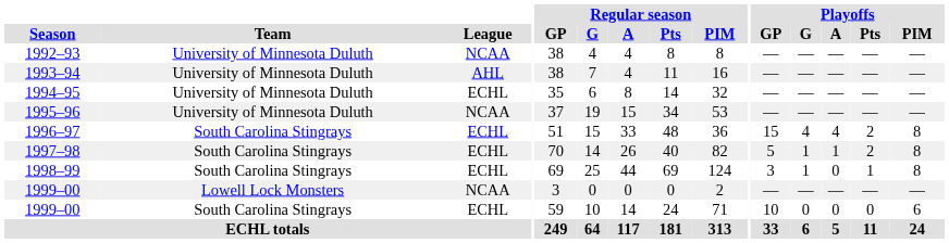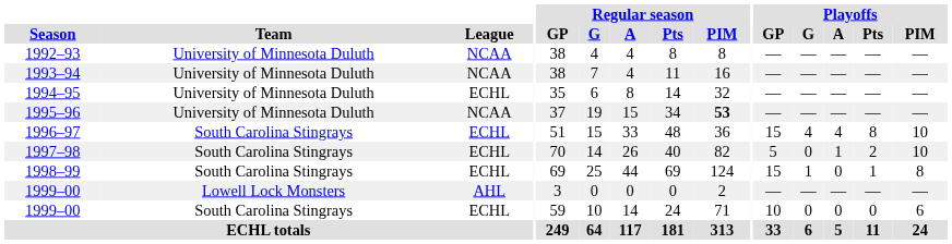 <table border="0" cellpadding="1" cellspacing="0" style="text-align:center; width:60em">
 <tr bgcolor="#e0e0e0">
 <th colspan="3" bgcolor="#ffffff"></th>
 <th rowspan="99" bgcolor="#ffffff"></th>
 <th colspan="5"><a href='#'>Regular season</a></th>
 <th rowspan="99" bgcolor="#ffffff"></th>
 <th colspan="5"><a href='#'>Playoffs</a></th>
 </tr>
 <tr bgcolor="#e0e0e0">
 <th><a href='#'>Season</a></th>
 <th>Team</th>
 <th>League</th>
 <th>GP</th>
 <th><a href='#'>G</a></th>
 <th><a href='#'>A</a></th>
 <th><a href='#'>Pts</a></th>
 <th><a href='#'>PIM</a></th>
 <th>GP</th>
 <th>G</th>
 <th>A</th>
 <th>Pts</th>
 <th>PIM</th>
 </tr>
 <tr>
 <td><a href='#'>1992–93</a></td>
 <td><a href='#'>University of Minnesota Duluth</a></td>
 <td><a href='#'>NCAA</a></td>
 <td>38</td>
 <td>4</td>
 <td>4</td>
 <td>8</td>
 <td>8</td>
 <td>—</td>
 <td>—</td>
 <td>—</td>
 <td>—</td>
 <td>—</td>
 </tr>
 <tr bgcolor="#f0f0f0">
 <td><a href='#'>1993–94</a></td>
 <td>University of Minnesota Duluth</td>
-<td><a href='#'>AHL</a></td>
+<td>NCAA</td>
 <td>38</td>
 <td>7</td>
 <td>4</td>
 <td>11</td>
 <td>16</td>
 <td>—</td>
 <td>—</td>
 <td>—</td>
 <td>—</td>
 <td>—</td>
 </tr>
 <tr>
 <td><a href='#'>1994–95</a></td>
 <td>University of Minnesota Duluth</td>
 <td>ECHL</td>
 <td>35</td>
 <td>6</td>
 <td>8</td>
 <td>14</td>
 <td>32</td>
 <td>—</td>
 <td>—</td>
 <td>—</td>
 <td>—</td>
 <td>—</td>
 </tr>
 <tr bgcolor="#f0f0f0">
 <td><a href='#'>1995–96</a></td>
 <td>University of Minnesota Duluth</td>
 <td>NCAA</td>
 <td>37</td>
 <td>19</td>
 <td>15</td>
 <td>34</td>
-<td>53</td>
+<td><strong>53</strong></td>
 <td>—</td>
 <td>—</td>
 <td>—</td>
 <td>—</td>
 <td>—</td>
 </tr>
 <tr>
 <td><a href='#'>1996–97</a></td>
 <td><a href='#'>South Carolina Stingrays</a></td>
 <td><a href='#'>ECHL</a></td>
 <td>51</td>
 <td>15</td>
 <td>33</td>
 <td>48</td>
 <td>36</td>
 <td>15</td>
 <td>4</td>
 <td>4</td>
-<td>2</td>
 <td>8</td>
+<td>10</td>
 </tr>
 <tr bgcolor="#f0f0f0">
 <td><a href='#'>1997–98</a></td>
 <td>South Carolina Stingrays</td>
 <td>ECHL</td>
 <td>70</td>
 <td>14</td>
 <td>26</td>
 <td>40</td>
 <td>82</td>
 <td>5</td>
-<td>1</td>
+<td>0</td>
 <td>1</td>
 <td>2</td>
-<td>8</td>
+<td>10</td>
 </tr>
 <tr>
 <td><a href='#'>1998–99</a></td>
 <td>South Carolina Stingrays</td>
 <td>ECHL</td>
 <td>69</td>
 <td>25</td>
 <td>44</td>
 <td>69</td>
 <td>124</td>
-<td>3</td>
+<td>15</td>
 <td>1</td>
 <td>0</td>
 <td>1</td>
 <td>8</td>
 </tr>
 <tr bgcolor="#f0f0f0">
 <td><a href='#'>1999–00</a></td>
 <td><a href='#'>Lowell Lock Monsters</a></td>
-<td>NCAA</td>
+<td><a href='#'>AHL</a></td>
 <td>3</td>
 <td>0</td>
 <td>0</td>
 <td>0</td>
 <td>2</td>
 <td>—</td>
 <td>—</td>
 <td>—</td>
 <td>—</td>
 <td>—</td>
 </tr>
 <tr>
 <td><a href='#'>1999–00</a></td>
 <td>South Carolina Stingrays</td>
 <td>ECHL</td>
 <td>59</td>
 <td>10</td>
 <td>14</td>
 <td>24</td>
 <td>71</td>
 <td>10</td>
 <td>0</td>
 <td>0</td>
 <td>0</td>
 <td>6</td>
 </tr>
 <tr>
 </tr>
 <tr ALIGN="center" bgcolor="#e0e0e0">
 <th colspan="3">ECHL totals</th>
 <th ALIGN="center">249</th>
 <th ALIGN="center">64</th>
 <th ALIGN="center">117</th>
 <th ALIGN="center">181</th>
 <th ALIGN="center">313</th>
 <th ALIGN="center">33</th>
 <th ALIGN="center">6</th>
 <th ALIGN="center">5</th>
 <th ALIGN="center">11</th>
 <th ALIGN="center">24</th>
 </tr>
 </table>
